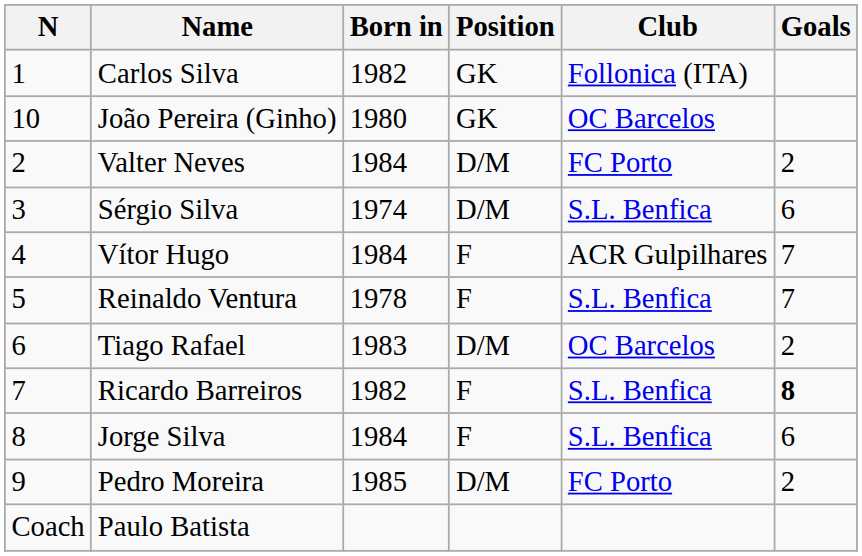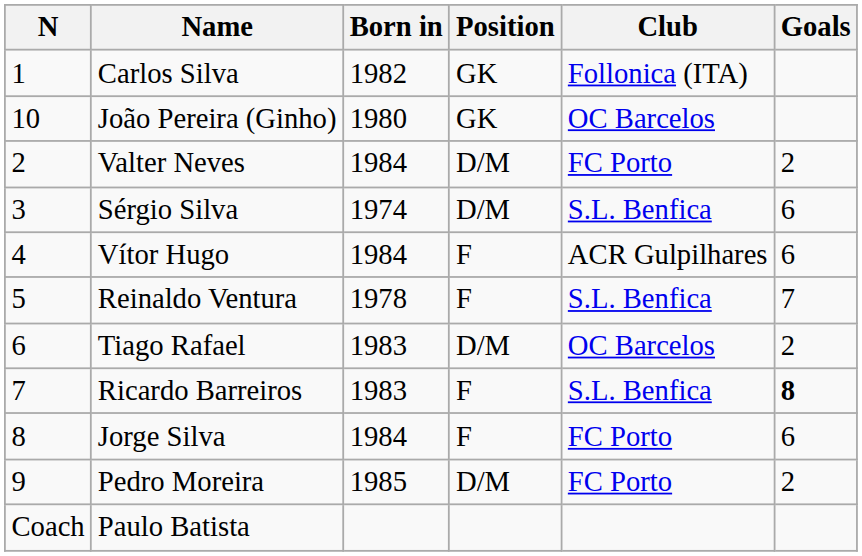 <table class="wikitable">
 <tr>
 <th>N</th>
 <th>Name</th>
 <th>Born in</th>
 <th>Position</th>
 <th>Club</th>
 <th>Goals</th>
 </tr>
 <tr>
 <td>1</td>
 <td>Carlos Silva</td>
 <td>1982</td>
 <td>GK</td>
 <td><a href='#'>Follonica</a> (ITA)</td>
 <td></td>
 </tr>
 <tr>
 <td>10</td>
 <td>João Pereira (Ginho)</td>
 <td>1980</td>
 <td>GK</td>
 <td><a href='#'>OC Barcelos</a></td>
 <td></td>
 </tr>
 <tr>
 <td>2</td>
 <td>Valter Neves</td>
 <td>1984</td>
 <td>D/M</td>
 <td><a href='#'>FC Porto</a></td>
 <td>2</td>
 </tr>
 <tr>
 <td>3</td>
 <td>Sérgio Silva</td>
 <td>1974</td>
 <td>D/M</td>
 <td><a href='#'>S.L. Benfica</a></td>
 <td>6</td>
 </tr>
 <tr>
 <td>4</td>
 <td>Vítor Hugo</td>
 <td>1984</td>
 <td>F</td>
 <td>ACR Gulpilhares</td>
-<td>7</td>
+<td>6</td>
 </tr>
 <tr>
 <td>5</td>
 <td>Reinaldo Ventura</td>
 <td>1978</td>
 <td>F</td>
 <td><a href='#'>S.L. Benfica</a></td>
 <td>7</td>
 </tr>
 <tr>
 <td>6</td>
 <td>Tiago Rafael</td>
 <td>1983</td>
 <td>D/M</td>
 <td><a href='#'>OC Barcelos</a></td>
 <td>2</td>
 </tr>
 <tr>
 <td>7</td>
 <td>Ricardo Barreiros</td>
-<td>1982</td>
+<td>1983</td>
 <td>F</td>
 <td><a href='#'>S.L. Benfica</a></td>
 <td><strong>8</strong></td>
 </tr>
 <tr>
 <td>8</td>
 <td>Jorge Silva</td>
 <td>1984</td>
 <td>F</td>
-<td><a href='#'>S.L. Benfica</a></td>
+<td><a href='#'>FC Porto</a></td>
 <td>6</td>
 </tr>
 <tr>
 <td>9</td>
 <td>Pedro Moreira</td>
 <td>1985</td>
 <td>D/M</td>
 <td><a href='#'>FC Porto</a></td>
 <td>2</td>
 </tr>
 <tr>
 <td>Coach</td>
 <td>Paulo Batista</td>
 <td></td>
 <td></td>
 <td></td>
 </tr>
 </table>
